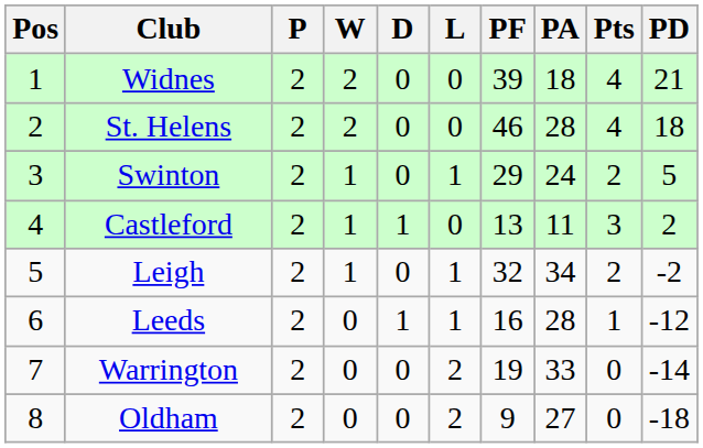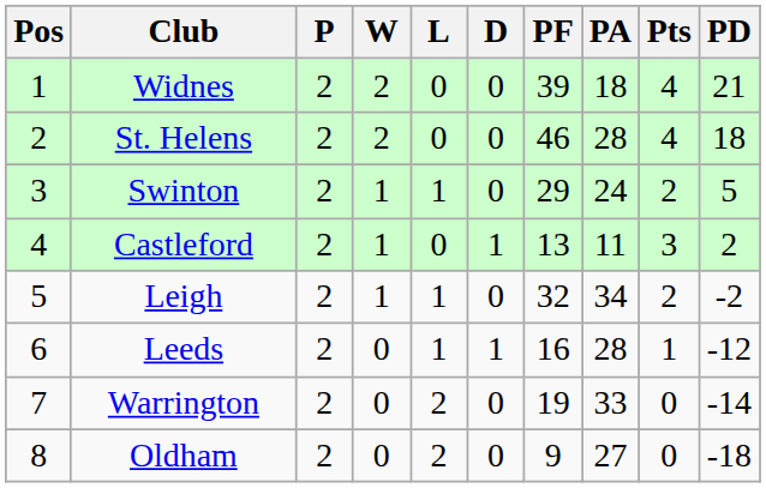 <table class="wikitable" style="text-align:center;">
 <tr>
 <th width=20 abbr="Seed No">Pos</th>
 <th width=100 abbr="Club">Club</th>
 <th width=20 abbr="Games played">P</th>
 <th width=20 abbr="WIN">W</th>
+<th width=20 abbr="Lose">L</th>
 <th width=20 abbr="Draw">D</th>
-<th width=20 abbr="Lose">L</th>
 <th width=20 abbr="Points for">PF</th>
 <th width=20 abbr="Points against">PA</th>
 <th width=20 abbr="Points">Pts</th>
 <th width=20 abbr="Points difference">PD</th>
 </tr>
 <tr style="background:#ccffcc;color:">
 <td>1</td>
 <td><a href='#'>Widnes</a></td>
 <td>2</td>
 <td>2</td>
 <td>0</td>
 <td>0</td>
 <td>39</td>
 <td>18</td>
 <td>4</td>
 <td>21</td>
 </tr>
 <tr style="background:#ccffcc;color:">
 <td>2</td>
 <td><a href='#'>St. Helens</a></td>
 <td>2</td>
 <td>2</td>
 <td>0</td>
 <td>0</td>
 <td>46</td>
 <td>28</td>
 <td>4</td>
 <td>18</td>
 </tr>
 <tr style="background:#ccffcc;color:">
 <td>3</td>
 <td><a href='#'>Swinton</a></td>
 <td>2</td>
 <td>1</td>
+<td>1</td>
 <td>0</td>
-<td>1</td>
 <td>29</td>
 <td>24</td>
 <td>2</td>
 <td>5</td>
 </tr>
 <tr style="background:#ccffcc;color:">
 <td>4</td>
 <td><a href='#'>Castleford</a></td>
 <td>2</td>
 <td>1</td>
+<td>0</td>
 <td>1</td>
-<td>0</td>
 <td>13</td>
 <td>11</td>
 <td>3</td>
 <td>2</td>
 </tr>
 <tr>
 <td>5</td>
 <td><a href='#'>Leigh</a></td>
 <td>2</td>
 <td>1</td>
+<td>1</td>
 <td>0</td>
-<td>1</td>
 <td>32</td>
 <td>34</td>
 <td>2</td>
 <td>-2</td>
 </tr>
 <tr>
 <td>6</td>
 <td><a href='#'>Leeds</a></td>
 <td>2</td>
 <td>0</td>
 <td>1</td>
 <td>1</td>
 <td>16</td>
 <td>28</td>
 <td>1</td>
 <td>-12</td>
 </tr>
 <tr>
 <td>7</td>
 <td><a href='#'>Warrington</a></td>
 <td>2</td>
 <td>0</td>
+<td>2</td>
 <td>0</td>
-<td>2</td>
 <td>19</td>
 <td>33</td>
 <td>0</td>
 <td>-14</td>
 </tr>
 <tr>
 <td>8</td>
 <td><a href='#'>Oldham</a></td>
 <td>2</td>
 <td>0</td>
+<td>2</td>
 <td>0</td>
-<td>2</td>
 <td>9</td>
 <td>27</td>
 <td>0</td>
 <td>-18</td>
 </tr>
 </table>
